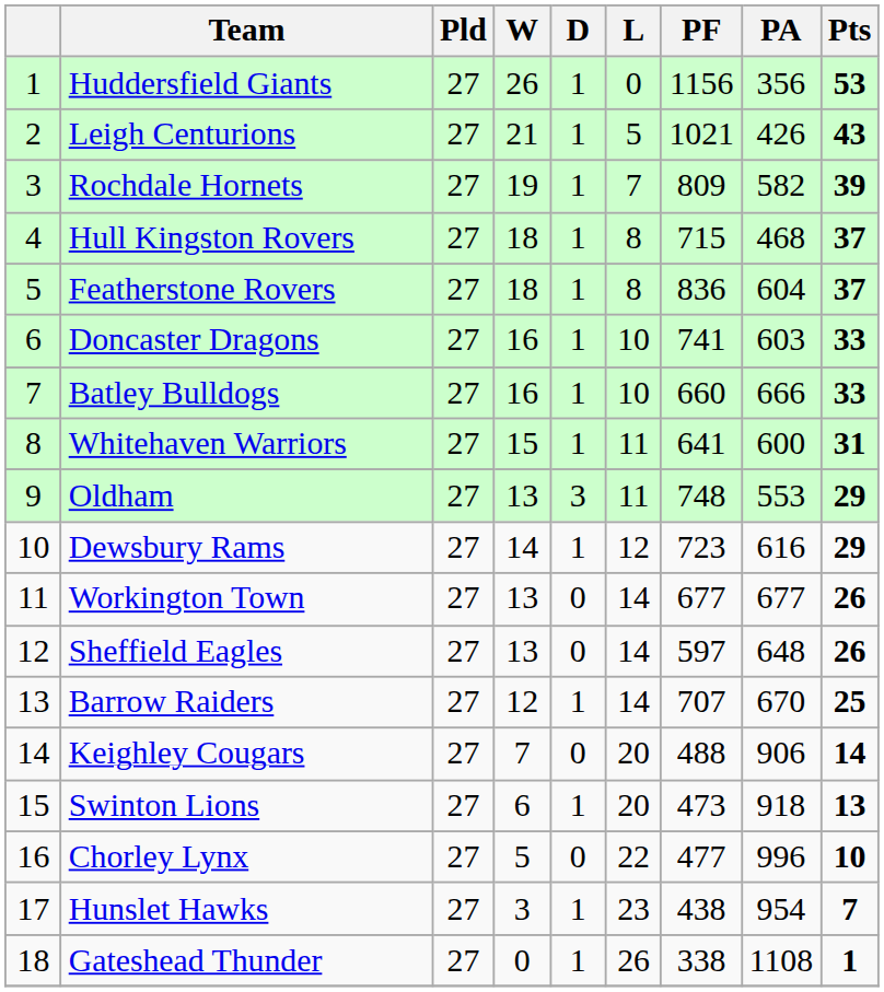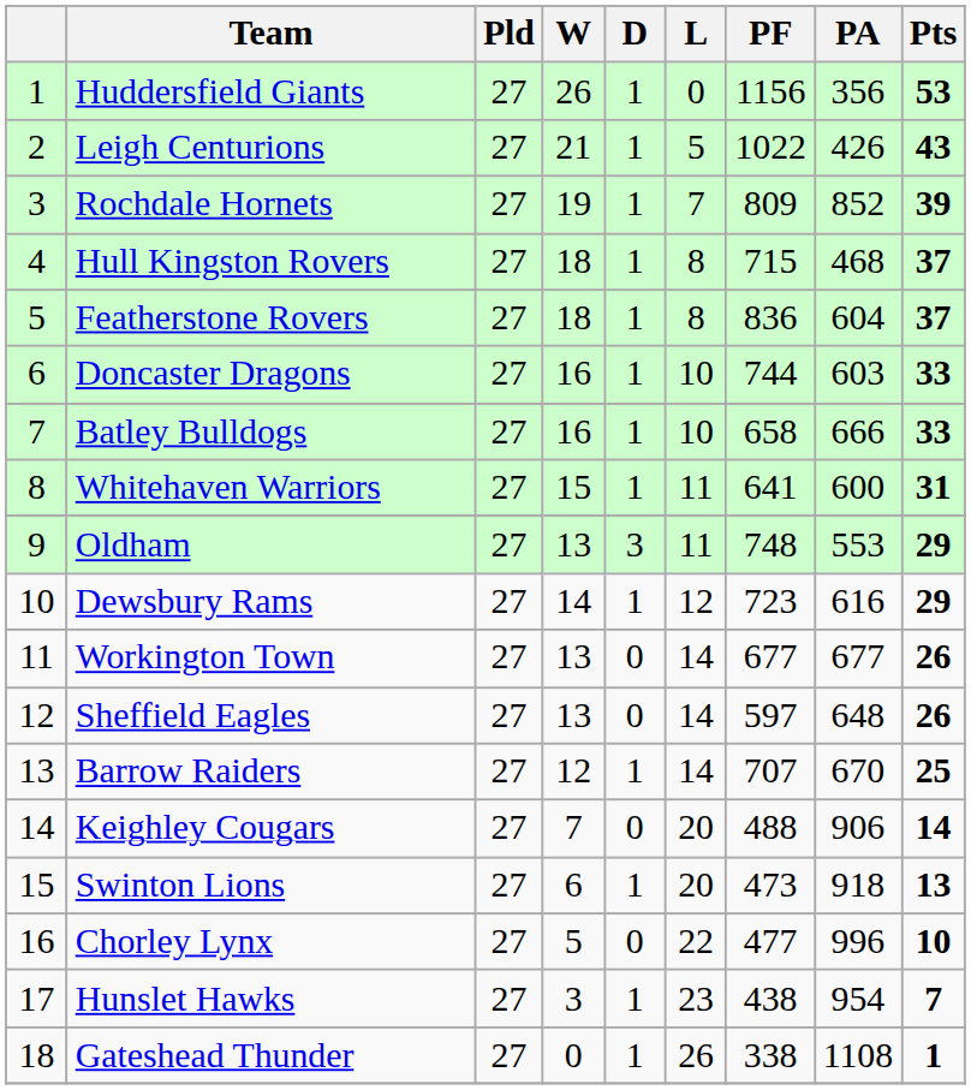 <table class="wikitable" style="text-align:center;">
 <tr>
 <th width=20 abbr="Position"></th>
 <th width=175>Team</th>
 <th width=20 abbr="Played">Pld</th>
 <th width=20 abbr="Won">W</th>
 <th width=20 abbr="Drawn">D</th>
 <th width=20 abbr="Lost">L</th>
 <th width=20 abbr="Points for">PF</th>
 <th width=20 abbr="Points against">PA</th>
 <th width=20 abbr="Points">Pts</th>
 </tr>
 <tr style="background:#CCFFCC;">
 <td>1</td>
 <td style="text-align:left;"><a href='#'>Huddersfield Giants</a></td>
 <td>27</td>
 <td>26</td>
 <td>1</td>
 <td>0</td>
 <td>1156</td>
 <td>356</td>
 <td><strong>53</strong></td>
 </tr>
 <tr style="background:#CCFFCC;">
 <td>2</td>
 <td style="text-align:left;"><a href='#'>Leigh Centurions</a></td>
 <td>27</td>
 <td>21</td>
 <td>1</td>
 <td>5</td>
-<td>1021</td>
+<td>1022</td>
 <td>426</td>
 <td><strong>43</strong></td>
 </tr>
 <tr style="background:#CCFFCC;">
 <td>3</td>
 <td style="text-align:left;"><a href='#'>Rochdale Hornets</a></td>
 <td>27</td>
 <td>19</td>
 <td>1</td>
 <td>7</td>
 <td>809</td>
-<td>582</td>
+<td>852</td>
 <td><strong>39</strong></td>
 </tr>
 <tr style="background:#CCFFCC;">
 <td>4</td>
 <td style="text-align:left;"><a href='#'>Hull Kingston Rovers</a></td>
 <td>27</td>
 <td>18</td>
 <td>1</td>
 <td>8</td>
 <td>715</td>
 <td>468</td>
 <td><strong>37</strong></td>
 </tr>
 <tr style="background:#CCFFCC;">
 <td>5</td>
 <td style="text-align:left;"><a href='#'>Featherstone Rovers</a></td>
 <td>27</td>
 <td>18</td>
 <td>1</td>
 <td>8</td>
 <td>836</td>
 <td>604</td>
 <td><strong>37</strong></td>
 </tr>
 <tr style="background:#CCFFCC;">
 <td>6</td>
 <td style="text-align:left;"><a href='#'>Doncaster Dragons</a></td>
 <td>27</td>
 <td>16</td>
 <td>1</td>
 <td>10</td>
-<td>741</td>
+<td>744</td>
 <td>603</td>
 <td><strong>33</strong></td>
 </tr>
 <tr style="background:#CCFFCC;">
 <td>7</td>
 <td style="text-align:left;"><a href='#'>Batley Bulldogs</a></td>
 <td>27</td>
 <td>16</td>
 <td>1</td>
 <td>10</td>
-<td>660</td>
+<td>658</td>
 <td>666</td>
 <td><strong>33</strong></td>
 </tr>
 <tr style="background:#CCFFCC;">
 <td>8</td>
 <td style="text-align:left;"><a href='#'>Whitehaven Warriors</a></td>
 <td>27</td>
 <td>15</td>
 <td>1</td>
 <td>11</td>
 <td>641</td>
 <td>600</td>
 <td><strong>31</strong></td>
 </tr>
 <tr style="background:#CCFFCC;">
 <td>9</td>
 <td style="text-align:left;"><a href='#'>Oldham</a></td>
 <td>27</td>
 <td>13</td>
 <td>3</td>
 <td>11</td>
 <td>748</td>
 <td>553</td>
 <td><strong>29</strong></td>
 </tr>
 <tr>
 <td>10</td>
 <td style="text-align:left;"><a href='#'>Dewsbury Rams</a></td>
 <td>27</td>
 <td>14</td>
 <td>1</td>
 <td>12</td>
 <td>723</td>
 <td>616</td>
 <td><strong>29</strong></td>
 </tr>
 <tr>
 <td>11</td>
 <td style="text-align:left;"><a href='#'>Workington Town</a></td>
 <td>27</td>
 <td>13</td>
 <td>0</td>
 <td>14</td>
 <td>677</td>
 <td>677</td>
 <td><strong>26</strong></td>
 </tr>
 <tr>
 <td>12</td>
 <td style="text-align:left;"><a href='#'>Sheffield Eagles</a></td>
 <td>27</td>
 <td>13</td>
 <td>0</td>
 <td>14</td>
 <td>597</td>
 <td>648</td>
 <td><strong>26</strong></td>
 </tr>
 <tr>
 <td>13</td>
 <td style="text-align:left;"><a href='#'>Barrow Raiders</a></td>
 <td>27</td>
 <td>12</td>
 <td>1</td>
 <td>14</td>
 <td>707</td>
 <td>670</td>
 <td><strong>25</strong></td>
 </tr>
 <tr>
 <td>14</td>
 <td style="text-align:left;"><a href='#'>Keighley Cougars</a></td>
 <td>27</td>
 <td>7</td>
 <td>0</td>
 <td>20</td>
 <td>488</td>
 <td>906</td>
 <td><strong>14</strong></td>
 </tr>
 <tr>
 <td>15</td>
 <td style="text-align:left;"><a href='#'>Swinton Lions</a></td>
 <td>27</td>
 <td>6</td>
 <td>1</td>
 <td>20</td>
 <td>473</td>
 <td>918</td>
 <td><strong>13</strong></td>
 </tr>
 <tr>
 <td>16</td>
 <td style="text-align:left;"><a href='#'>Chorley Lynx</a></td>
 <td>27</td>
 <td>5</td>
 <td>0</td>
 <td>22</td>
 <td>477</td>
 <td>996</td>
 <td><strong>10</strong></td>
 </tr>
 <tr>
 <td>17</td>
 <td style="text-align:left;"><a href='#'>Hunslet Hawks</a></td>
 <td>27</td>
 <td>3</td>
 <td>1</td>
 <td>23</td>
 <td>438</td>
 <td>954</td>
 <td><strong>7</strong></td>
 </tr>
 <tr>
 <td>18</td>
 <td style="text-align:left;"><a href='#'>Gateshead Thunder</a></td>
 <td>27</td>
 <td>0</td>
 <td>1</td>
 <td>26</td>
 <td>338</td>
 <td>1108</td>
 <td><strong>1</strong></td>
 </tr>
 <tr>
 </tr>
 </table>
